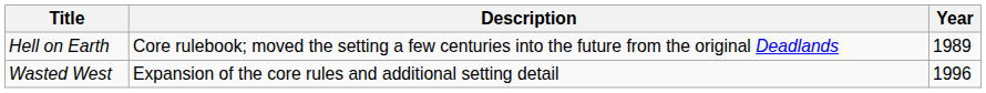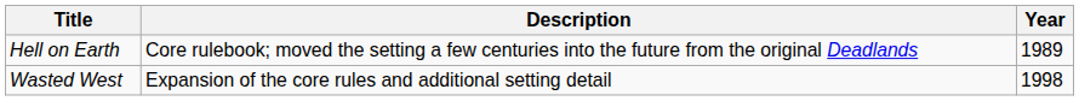 <table class="wikitable" style="width: 900px">
 <tr>
 <th>Title</th>
 <th>Description</th>
 <th>Year</th>
 </tr>
 <tr>
 <td><em>Hell on Earth</em></td>
 <td>Core rulebook; moved the setting a few centuries into the future from the original <em><a href='#'>Deadlands</a></em></td>
 <td>1989</td>
 </tr>
 <tr>
 <td><em>Wasted West</em></td>
 <td>Expansion of the core rules and additional setting detail</td>
-<td>1996</td>
+<td>1998</td>
 </tr>
 </table>
